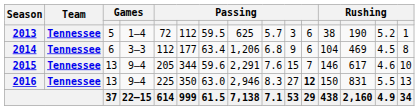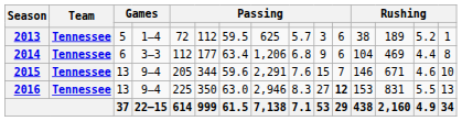 <table class="wikitable" style="text-align: center;">
 <tr>
 <th rowspan="2">Season</th>
 <th rowspan="2">Team</th>
 <th colspan="2">Games</th>
 <th colspan="7">Passing</th>
 <th colspan="7">Rushing</th>
 </tr>
 <tr>
 <th></th>
 <th></th>
 <th></th>
 <th></th>
 <th></th>
 <th></th>
 <th></th>
 <th></th>
 <th></th>
 <th></th>
 <th></th>
 <th></th>
 <th></th>
 </tr>
 <tr>
 <th><a href='#'>2013</a></th>
 <th><a href='#'>Tennessee</a></th>
 <td>5</td>
 <td>1–4</td>
 <td>72</td>
 <td>112</td>
 <td>59.5</td>
 <td>625</td>
 <td>5.7</td>
 <td>3</td>
 <td>6</td>
 <td>38</td>
-<td>190</td>
+<td>189</td>
 <td>5.2</td>
 <td>1</td>
 </tr>
 <tr>
 <th><a href='#'>2014</a></th>
 <th><a href='#'>Tennessee</a></th>
 <td>6</td>
 <td>3–3</td>
 <td>112</td>
 <td>177</td>
 <td>63.4</td>
 <td>1,206</td>
 <td>6.8</td>
 <td>9</td>
 <td>6</td>
 <td>104</td>
 <td>469</td>
-<td>4.5</td>
+<td>4.4</td>
 <td>8</td>
 </tr>
 <tr>
 <th><a href='#'>2015</a></th>
 <th><a href='#'>Tennessee</a></th>
 <td>13</td>
 <td>9–4</td>
 <td>205</td>
 <td>344</td>
 <td>59.6</td>
 <td>2,291</td>
 <td>7.6</td>
 <td>15</td>
 <td>7</td>
 <td>146</td>
-<td>617</td>
+<td>671</td>
 <td>4.6</td>
 <td>10</td>
 </tr>
 <tr>
 <th><a href='#'>2016</a></th>
 <th><a href='#'>Tennessee</a></th>
 <td>13</td>
 <td>9–4</td>
 <td>225</td>
 <td>350</td>
 <td>63.0</td>
 <td>2,946</td>
 <td>8.3</td>
 <td>27</td>
 <td><strong>12</strong></td>
-<td>150</td>
+<td>153</td>
 <td>831</td>
 <td>5.5</td>
 <td>13</td>
 </tr>
 <tr>
 <th colspan="2"></th>
 <th>37</th>
 <th>22–15</th>
 <th>614</th>
 <th>999</th>
 <th>61.5</th>
 <th>7,138</th>
 <th>7.1</th>
 <th>53</th>
 <th>29</th>
 <th>438</th>
 <th>2,160</th>
 <th>4.9</th>
 <th>34</th>
 </tr>
 </table>
